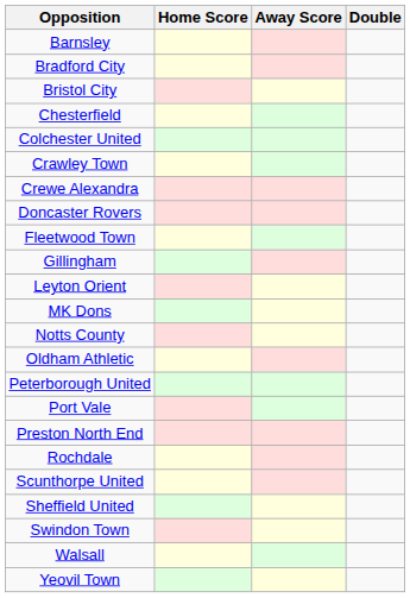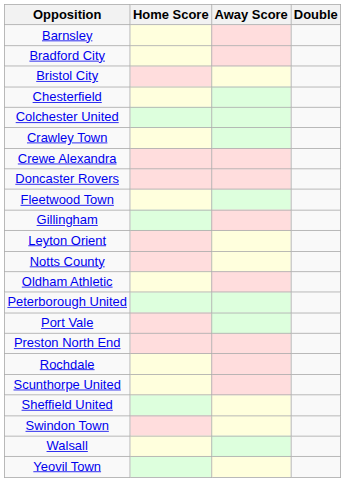 <table class="wikitable">
 <tr>
 <th>Opposition</th>
 <th>Home Score</th>
 <th>Away Score</th>
 <th>Double</th>
 </tr>
 <tr>
 <td style="text-align:center;"><a href='#'>Barnsley</a></td>
 <td style="background:#ffd;"></td>
 <td style="background:#fdd;"></td>
 <td></td>
 </tr>
 <tr>
 <td style="text-align:center;"><a href='#'>Bradford City</a></td>
 <td style="background:#ffd;"></td>
 <td style="background:#fdd;"></td>
 <td></td>
 </tr>
 <tr>
 <td style="text-align:center;"><a href='#'>Bristol City</a></td>
 <td style="background:#fdd;"></td>
 <td style="background:#ffd;"></td>
 <td></td>
 </tr>
 <tr>
 <td style="text-align:center;"><a href='#'>Chesterfield</a></td>
 <td style="background:#ffd;"></td>
 <td style="background:#dfd;"></td>
 <td></td>
 </tr>
 <tr>
 <td style="text-align:center;"><a href='#'>Colchester United</a></td>
 <td style="background:#dfd;"></td>
 <td style="background:#dfd;"></td>
 <td></td>
 </tr>
 <tr>
 <td style="text-align:center;"><a href='#'>Crawley Town</a></td>
 <td style="background:#ffd;"></td>
 <td style="background:#dfd;"></td>
 <td></td>
 </tr>
 <tr>
 <td style="text-align:center;"><a href='#'>Crewe Alexandra</a></td>
 <td style="background:#fdd;"></td>
 <td style="background:#fdd;"></td>
 <td></td>
 </tr>
 <tr>
 <td style="text-align:center;"><a href='#'>Doncaster Rovers</a></td>
 <td style="background:#fdd;"></td>
 <td style="background:#fdd;"></td>
 <td></td>
 </tr>
 <tr>
 <td style="text-align:center;"><a href='#'>Fleetwood Town</a></td>
 <td style="background:#ffd;"></td>
 <td style="background:#dfd;"></td>
 <td></td>
 </tr>
 <tr>
 <td style="text-align:center;"><a href='#'>Gillingham</a></td>
 <td style="background:#dfd;"></td>
 <td style="background:#fdd;"></td>
 <td></td>
 </tr>
 <tr>
 <td style="text-align:center;"><a href='#'>Leyton Orient</a></td>
 <td style="background:#fdd;"></td>
 <td style="background:#ffd;"></td>
 <td></td>
 </tr>
 <tr>
-<td style="text-align:center;"><a href='#'>MK Dons</a></td>
-<td style="background:#dfd;"></td>
-<td style="background:#ffd;"></td>
-<td></td>
-</tr>
-<tr>
 <td style="text-align:center;"><a href='#'>Notts County</a></td>
 <td style="background:#fdd;"></td>
 <td style="background:#ffd;"></td>
 <td></td>
 </tr>
 <tr>
 <td style="text-align:center;"><a href='#'>Oldham Athletic</a></td>
 <td style="background:#ffd;"></td>
 <td style="background:#fdd;"></td>
 <td></td>
 </tr>
 <tr>
 <td style="text-align:center;"><a href='#'>Peterborough United</a></td>
 <td style="background:#dfd;"></td>
 <td style="background:#dfd;"></td>
 <td></td>
 </tr>
 <tr>
 <td style="text-align:center;"><a href='#'>Port Vale</a></td>
 <td style="background:#fdd;"></td>
 <td style="background:#dfd;"></td>
 <td></td>
 </tr>
 <tr>
 <td style="text-align:center;"><a href='#'>Preston North End</a></td>
 <td style="background:#fdd;"></td>
 <td style="background:#fdd;"></td>
 <td></td>
 </tr>
 <tr>
 <td style="text-align:center;"><a href='#'>Rochdale</a></td>
 <td style="background:#ffd;"></td>
 <td style="background:#fdd;"></td>
 <td></td>
 </tr>
 <tr>
 <td style="text-align:center;"><a href='#'>Scunthorpe United</a></td>
 <td style="background:#ffd;"></td>
 <td style="background:#fdd;"></td>
 <td></td>
 </tr>
 <tr>
 <td style="text-align:center;"><a href='#'>Sheffield United</a></td>
 <td style="background:#dfd;"></td>
 <td style="background:#ffd;"></td>
 <td></td>
 </tr>
 <tr>
 <td style="text-align:center;"><a href='#'>Swindon Town</a></td>
 <td style="background:#fdd;"></td>
 <td style="background:#ffd;"></td>
 <td></td>
 </tr>
 <tr>
 <td style="text-align:center;"><a href='#'>Walsall</a></td>
 <td style="background:#ffd;"></td>
 <td style="background:#dfd;"></td>
 <td></td>
 </tr>
 <tr>
 <td style="text-align:center;"><a href='#'>Yeovil Town</a></td>
 <td style="background:#dfd;"></td>
 <td style="background:#ffd;"></td>
 <td></td>
 </tr>
 </table>
